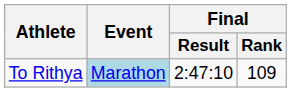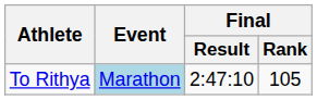 <table class="wikitable" style="font-size:90%">
 <tr>
 <th rowspan="2">Athlete</th>
 <th rowspan="2">Event</th>
 <th colspan="2">Final</th>
 </tr>
 <tr style="font-size:95%">
 <th>Result</th>
 <th>Rank</th>
 </tr>
 <tr align=center>
 <td align=left><a href='#'>To Rithya</a></td>
 <td align=left style="background: lightblue;"><a href='#'>Marathon</a></td>
 <td>2:47:10</td>
-<td>109</td>
+<td>105</td>
 </tr>
 </table>
